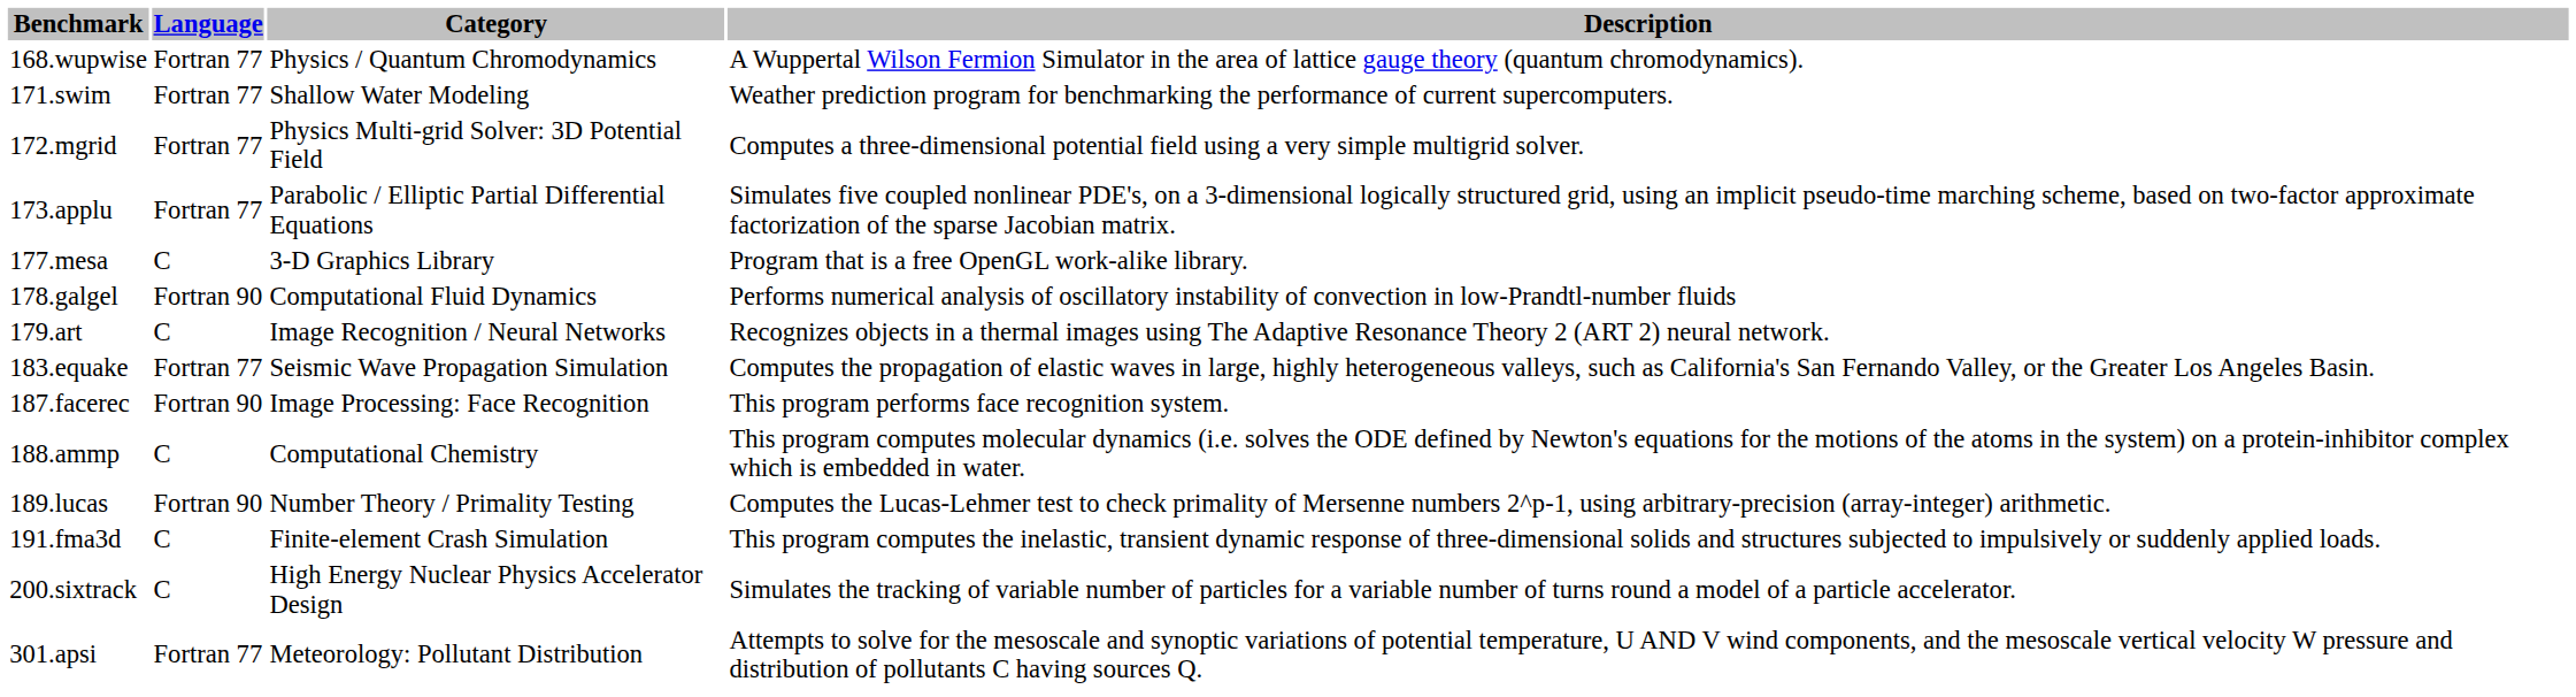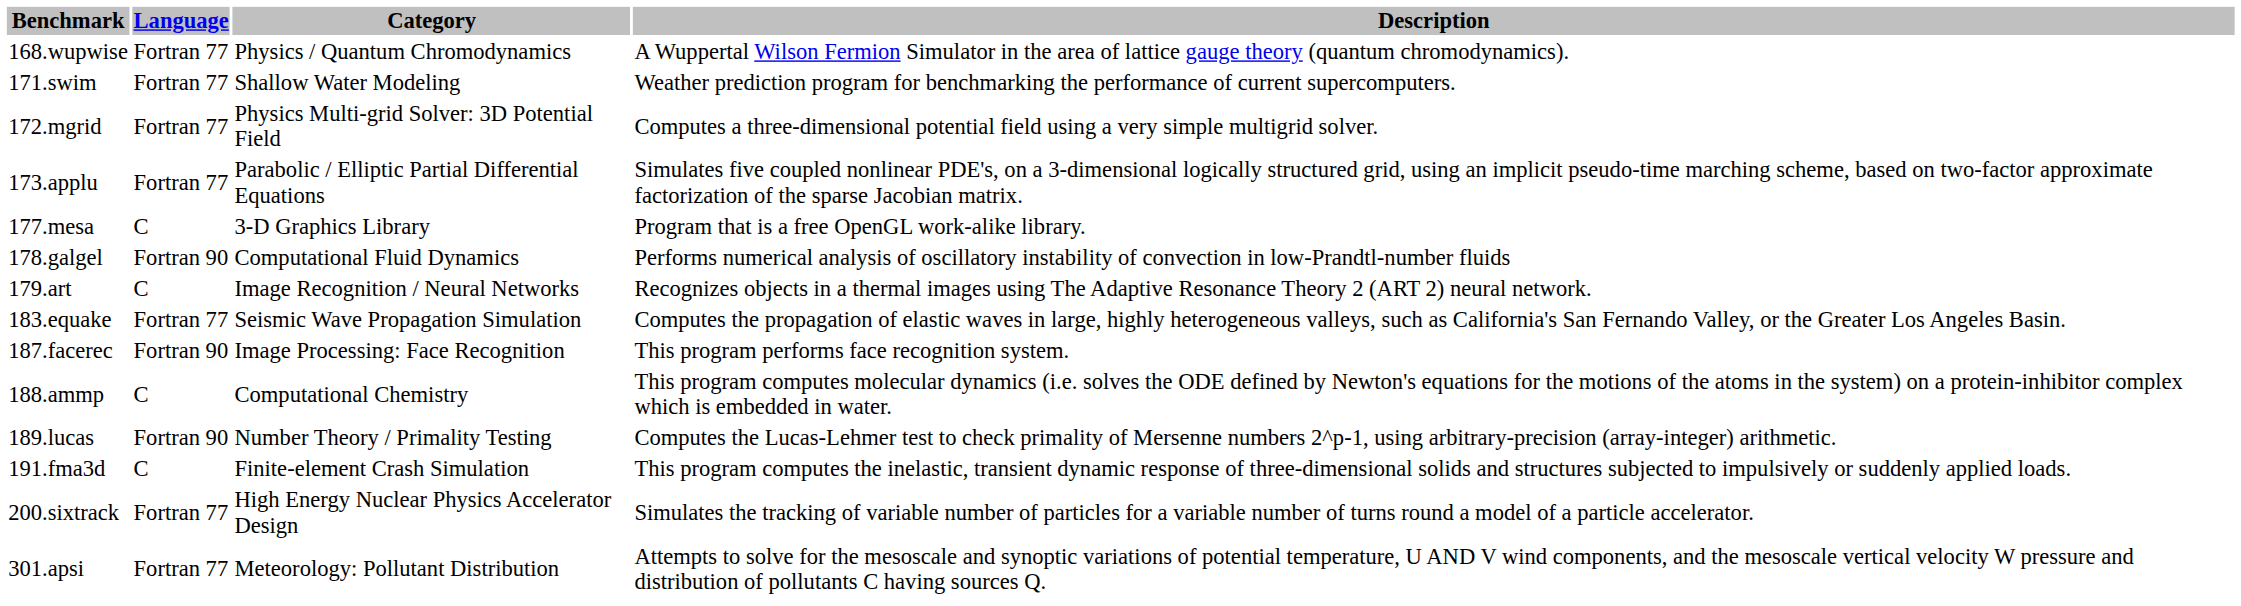 <table style="background:white; color:black"  >
 <tr style="background:silver; color:black">
 <th>Benchmark</th>
 <th><a href='#'>Language</a></th>
 <th>Category</th>
 <th>Description</th>
 </tr>
 <tr>
 <td>168.wupwise</td>
 <td>Fortran 77</td>
 <td>Physics / Quantum Chromodynamics</td>
 <td>A Wuppertal <a href='#'>Wilson Fermion</a> Simulator in the area of lattice <a href='#'>gauge theory</a> (quantum chromodynamics).</td>
 </tr>
 <tr>
 <td>171.swim</td>
 <td>Fortran 77</td>
 <td>Shallow Water Modeling</td>
 <td>Weather prediction program for benchmarking the performance of current supercomputers.</td>
 </tr>
 <tr>
 <td>172.mgrid</td>
 <td>Fortran 77</td>
 <td>Physics Multi-grid Solver: 3D Potential Field</td>
 <td>Computes a three-dimensional potential field using a very simple multigrid solver.</td>
 </tr>
 <tr>
 <td>173.applu</td>
 <td>Fortran 77</td>
 <td>Parabolic / Elliptic Partial Differential Equations</td>
 <td>Simulates five coupled nonlinear PDE's, on a 3-dimensional logically structured grid, using an implicit pseudo-time marching scheme, based on two-factor approximate factorization of the sparse Jacobian matrix.</td>
 </tr>
 <tr>
 <td>177.mesa</td>
 <td>C</td>
 <td>3-D Graphics Library</td>
 <td>Program that is a free OpenGL work-alike library.</td>
 </tr>
 <tr>
 <td>178.galgel</td>
 <td>Fortran 90</td>
 <td>Computational Fluid Dynamics</td>
 <td>Performs numerical analysis of oscillatory instability of convection in low-Prandtl-number fluids</td>
 </tr>
 <tr>
 <td>179.art</td>
 <td>C</td>
 <td>Image Recognition / Neural Networks</td>
 <td>Recognizes objects in a thermal images using The Adaptive Resonance Theory 2 (ART 2) neural network.</td>
 </tr>
 <tr>
 <td>183.equake</td>
 <td>Fortran 77</td>
 <td>Seismic Wave Propagation Simulation</td>
 <td>Computes the propagation of elastic waves in large, highly heterogeneous valleys, such as California's San Fernando Valley, or the Greater Los Angeles Basin.</td>
 </tr>
 <tr>
 <td>187.facerec</td>
 <td>Fortran 90</td>
 <td>Image Processing: Face Recognition</td>
 <td>This program performs face recognition system.</td>
 </tr>
 <tr>
 <td>188.ammp</td>
 <td>C</td>
 <td>Computational Chemistry</td>
 <td>This program computes molecular dynamics (i.e. solves the ODE defined by Newton's equations for the motions of the atoms in the system) on a protein-inhibitor complex which is embedded in water.</td>
 </tr>
 <tr>
 <td>189.lucas</td>
 <td>Fortran 90</td>
 <td>Number Theory / Primality Testing</td>
 <td>Computes the Lucas-Lehmer test to check primality of Mersenne numbers 2^p-1, using arbitrary-precision (array-integer) arithmetic.</td>
 </tr>
 <tr>
 <td>191.fma3d</td>
 <td>C</td>
 <td>Finite-element Crash Simulation</td>
 <td>This program computes the inelastic, transient dynamic response of three-dimensional solids and structures subjected to impulsively or suddenly applied loads.</td>
 </tr>
 <tr>
 <td>200.sixtrack</td>
-<td>C</td>
+<td>Fortran 77</td>
 <td>High Energy Nuclear Physics Accelerator Design</td>
 <td>Simulates the tracking of variable number of particles for a variable number of turns round a model of a particle accelerator.</td>
 </tr>
 <tr>
 <td>301.apsi</td>
 <td>Fortran 77</td>
 <td>Meteorology: Pollutant Distribution</td>
 <td>Attempts to solve for the mesoscale and synoptic variations of potential temperature, U AND V wind components, and the mesoscale vertical velocity W pressure and distribution of pollutants C having sources Q.</td>
 </tr>
 <tr>
 </tr>
 </table>
